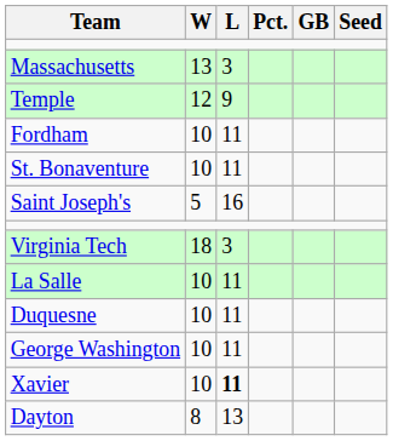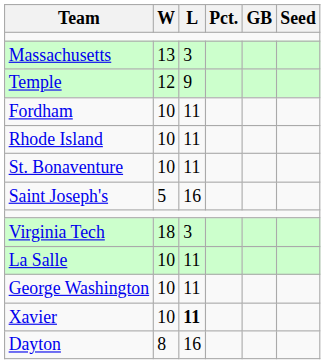 <table class=wikitable>
 <tr>
 <th>Team</th>
 <th>W</th>
 <th>L</th>
 <th>Pct.</th>
 <th>GB</th>
 <th>Seed</th>
 </tr>
 <tr>
 <td colspan=6></td>
 </tr>
 <tr bgcolor=#ccffcc>
 <td><a href='#'>Massachusetts</a></td>
 <td>13</td>
 <td>3</td>
 <td></td>
 <td></td>
 <td></td>
 </tr>
 <tr bgcolor=#ccffcc>
 <td><a href='#'>Temple</a></td>
 <td>12</td>
 <td>9</td>
 <td></td>
 <td></td>
 <td></td>
 </tr>
 <tr>
 <td><a href='#'>Fordham</a></td>
+<td>10</td>
+<td>11</td>
+<td></td>
+<td></td>
+<td></td>
+</tr>
+<tr>
+<td><a href='#'>Rhode Island</a></td>
 <td>10</td>
 <td>11</td>
 <td></td>
 <td></td>
 <td></td>
 </tr>
 <tr>
 <td><a href='#'>St. Bonaventure</a></td>
 <td>10</td>
 <td>11</td>
 <td></td>
 <td></td>
 <td></td>
 </tr>
 <tr>
 <td><a href='#'>Saint Joseph's</a></td>
 <td>5</td>
 <td>16</td>
 <td></td>
 <td></td>
 <td></td>
 </tr>
 <tr>
 <td colspan=6></td>
 </tr>
 <tr bgcolor=#ccffcc>
 <td><a href='#'>Virginia Tech</a></td>
 <td>18</td>
 <td>3</td>
 <td></td>
 <td></td>
 <td></td>
 </tr>
 <tr bgcolor=#ccffcc>
 <td><a href='#'>La Salle</a></td>
 <td>10</td>
 <td>11</td>
 <td></td>
 <td></td>
 <td></td>
 </tr>
 <tr>
-<td><a href='#'>Duquesne</a></td>
-<td>10</td>
-<td>11</td>
-<td></td>
-<td></td>
-<td></td>
-</tr>
-<tr>
 <td><a href='#'>George Washington</a></td>
 <td>10</td>
 <td>11</td>
 <td></td>
 <td></td>
 <td></td>
 </tr>
 <tr>
 <td><a href='#'>Xavier</a></td>
 <td>10</td>
 <td><strong>11</strong></td>
 <td></td>
 <td></td>
 <td></td>
 </tr>
 <tr>
 <td><a href='#'>Dayton</a></td>
 <td>8</td>
-<td>13</td>
+<td>16</td>
 <td></td>
 <td></td>
 <td></td>
 </tr>
 </table>
